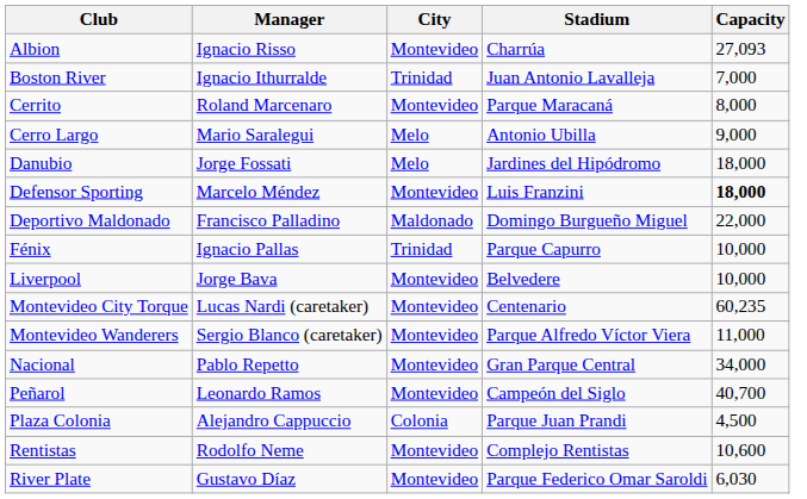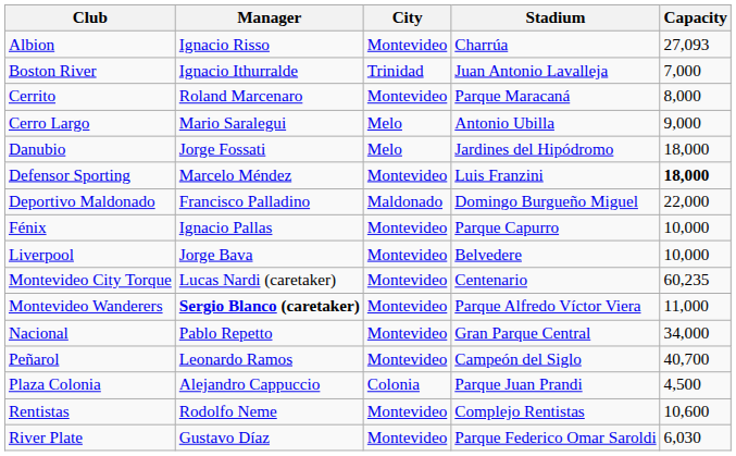 <table class="wikitable sortable">
 <tr>
 <th>Club</th>
 <th>Manager</th>
 <th>City</th>
 <th>Stadium</th>
 <th>Capacity</th>
 </tr>
 <tr>
 <td><a href='#'>Albion</a></td>
 <td> <a href='#'>Ignacio Risso</a></td>
 <td><a href='#'>Montevideo</a></td>
 <td><a href='#'>Charrúa</a></td>
 <td>27,093</td>
 </tr>
 <tr>
 <td><a href='#'>Boston River</a></td>
 <td> <a href='#'>Ignacio Ithurralde</a></td>
 <td><a href='#'>Trinidad</a></td>
 <td><a href='#'>Juan Antonio Lavalleja</a></td>
 <td>7,000</td>
 </tr>
 <tr>
 <td><a href='#'>Cerrito</a></td>
 <td> <a href='#'>Roland Marcenaro</a></td>
 <td><a href='#'>Montevideo</a></td>
 <td><a href='#'>Parque Maracaná</a></td>
 <td>8,000</td>
 </tr>
 <tr>
 <td><a href='#'>Cerro Largo</a></td>
 <td> <a href='#'>Mario Saralegui</a></td>
 <td><a href='#'>Melo</a></td>
 <td><a href='#'>Antonio Ubilla</a></td>
 <td>9,000</td>
 </tr>
 <tr>
 <td><a href='#'>Danubio</a></td>
 <td> <a href='#'>Jorge Fossati</a></td>
 <td><a href='#'>Melo</a></td>
 <td><a href='#'>Jardines del Hipódromo</a></td>
 <td>18,000</td>
 </tr>
 <tr>
 <td><a href='#'>Defensor Sporting</a></td>
 <td> <a href='#'>Marcelo Méndez</a></td>
 <td><a href='#'>Montevideo</a></td>
 <td><a href='#'>Luis Franzini</a></td>
 <td><strong>18,000</strong></td>
 </tr>
 <tr>
 <td><a href='#'>Deportivo Maldonado</a></td>
 <td> <a href='#'>Francisco Palladino</a></td>
 <td><a href='#'>Maldonado</a></td>
 <td><a href='#'>Domingo Burgueño Miguel</a></td>
 <td>22,000</td>
 </tr>
 <tr>
 <td><a href='#'>Fénix</a></td>
 <td> <a href='#'>Ignacio Pallas</a></td>
-<td><a href='#'>Trinidad</a></td>
+<td><a href='#'>Montevideo</a></td>
 <td><a href='#'>Parque Capurro</a></td>
 <td>10,000</td>
 </tr>
 <tr>
 <td><a href='#'>Liverpool</a></td>
 <td> <a href='#'>Jorge Bava</a></td>
 <td><a href='#'>Montevideo</a></td>
 <td><a href='#'>Belvedere</a></td>
 <td>10,000</td>
 </tr>
 <tr>
 <td><a href='#'>Montevideo City Torque</a></td>
 <td> <a href='#'>Lucas Nardi</a> (caretaker)</td>
 <td><a href='#'>Montevideo</a></td>
 <td><a href='#'>Centenario</a></td>
 <td>60,235</td>
 </tr>
 <tr>
 <td><a href='#'>Montevideo Wanderers</a></td>
-<td> <a href='#'>Sergio Blanco</a> (caretaker)</td>
+<td><strong> <a href='#'>Sergio Blanco</a> (caretaker)</strong></td>
 <td><a href='#'>Montevideo</a></td>
 <td><a href='#'>Parque Alfredo Víctor Viera</a></td>
 <td>11,000</td>
 </tr>
 <tr>
 <td><a href='#'>Nacional</a></td>
 <td> <a href='#'>Pablo Repetto</a></td>
 <td><a href='#'>Montevideo</a></td>
 <td><a href='#'>Gran Parque Central</a></td>
 <td>34,000</td>
 </tr>
 <tr>
 <td><a href='#'>Peñarol</a></td>
 <td> <a href='#'>Leonardo Ramos</a></td>
 <td><a href='#'>Montevideo</a></td>
 <td><a href='#'>Campeón del Siglo</a></td>
 <td>40,700</td>
 </tr>
 <tr>
 <td><a href='#'>Plaza Colonia</a></td>
 <td> <a href='#'>Alejandro Cappuccio</a></td>
 <td><a href='#'>Colonia</a></td>
 <td><a href='#'>Parque Juan Prandi</a></td>
 <td>4,500</td>
 </tr>
 <tr>
 <td><a href='#'>Rentistas</a></td>
 <td> <a href='#'>Rodolfo Neme</a></td>
 <td><a href='#'>Montevideo</a></td>
 <td><a href='#'>Complejo Rentistas</a></td>
 <td>10,600</td>
 </tr>
 <tr>
 <td><a href='#'>River Plate</a></td>
 <td> <a href='#'>Gustavo Díaz</a></td>
 <td><a href='#'>Montevideo</a></td>
 <td><a href='#'>Parque Federico Omar Saroldi</a></td>
 <td>6,030</td>
 </tr>
 </table>
